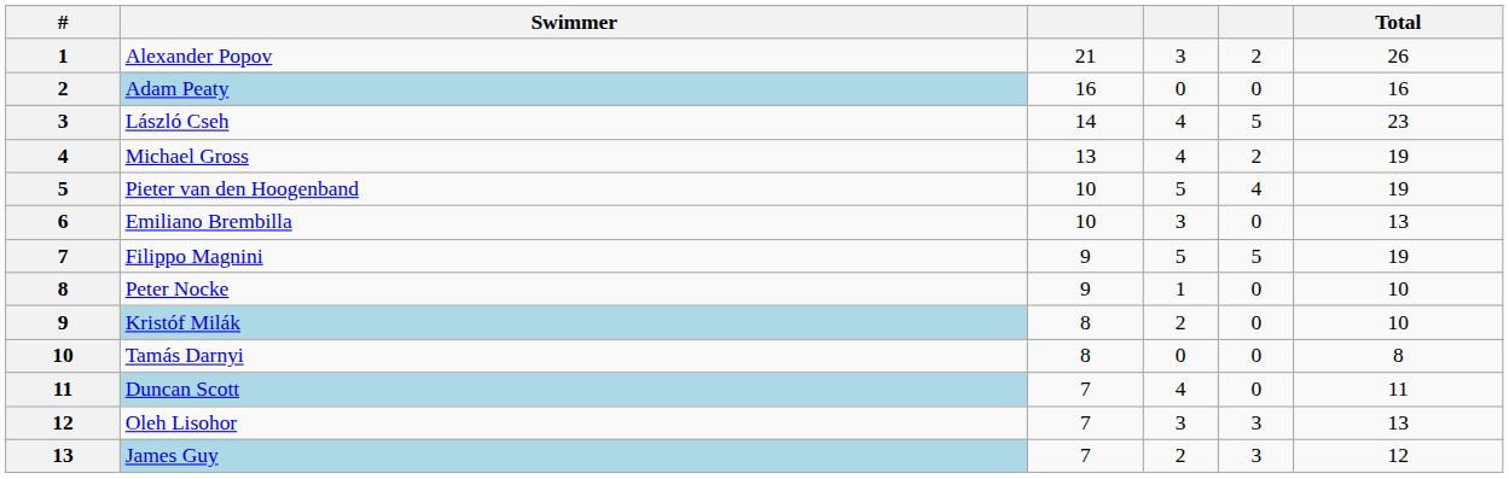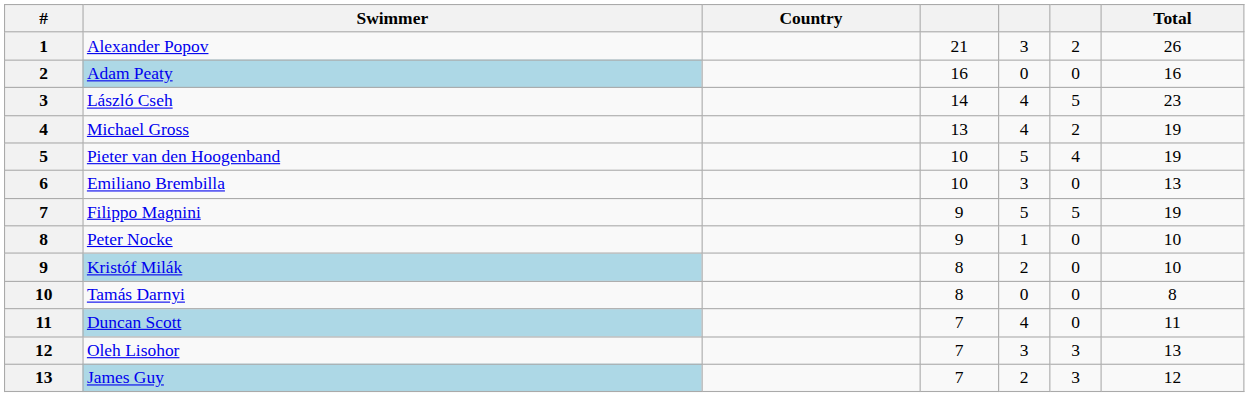 <table class="wikitable" width=90% style="font-size:100%; text-align:center">
 <tr>
 <th>#</th>
 <th>Swimmer</th>
+<th>Country</th>
 <th></th>
 <th></th>
 <th></th>
 <th>Total</th>
 </tr>
 <tr>
 <th>1</th>
 <td align=left><a href='#'>Alexander Popov</a></td>
+<td align=left><br></td>
 <td>21</td>
 <td>3</td>
 <td>2</td>
 <td>26</td>
 </tr>
 <tr>
 <th>2</th>
 <td align=left bgcolor=lightblue><a href='#'>Adam Peaty</a></td>
+<td align=left></td>
 <td>16</td>
 <td>0</td>
 <td>0</td>
 <td>16</td>
 </tr>
 <tr>
 <th>3</th>
 <td align=left><a href='#'>László Cseh</a></td>
+<td align=left></td>
 <td>14</td>
 <td>4</td>
 <td>5</td>
 <td>23</td>
 </tr>
 <tr>
 <th>4</th>
 <td align=left><a href='#'>Michael Gross</a></td>
+<td align=left></td>
 <td>13</td>
 <td>4</td>
 <td>2</td>
 <td>19</td>
 </tr>
 <tr>
 <th>5</th>
 <td align=left><a href='#'>Pieter van den Hoogenband</a></td>
+<td align=left></td>
 <td>10</td>
 <td>5</td>
 <td>4</td>
 <td>19</td>
 </tr>
 <tr>
 <th>6</th>
 <td align=left><a href='#'>Emiliano Brembilla</a></td>
+<td align=left></td>
 <td>10</td>
 <td>3</td>
 <td>0</td>
 <td>13</td>
 </tr>
 <tr>
 <th>7</th>
 <td align=left><a href='#'>Filippo Magnini</a></td>
+<td align=left></td>
 <td>9</td>
 <td>5</td>
 <td>5</td>
 <td>19</td>
 </tr>
 <tr>
 <th>8</th>
 <td align=left><a href='#'>Peter Nocke</a></td>
+<td align=left></td>
 <td>9</td>
 <td>1</td>
 <td>0</td>
 <td>10</td>
 </tr>
 <tr>
 <th>9</th>
 <td align=left bgcolor=lightblue><a href='#'>Kristóf Milák</a></td>
+<td align=left></td>
 <td>8</td>
 <td>2</td>
 <td>0</td>
 <td>10</td>
 </tr>
 <tr>
 <th>10</th>
 <td align=left><a href='#'>Tamás Darnyi</a></td>
+<td align=left></td>
 <td>8</td>
 <td>0</td>
 <td>0</td>
 <td>8</td>
 </tr>
 <tr>
 <th>11</th>
 <td align=left bgcolor=lightblue><a href='#'>Duncan Scott</a></td>
+<td align=left></td>
 <td>7</td>
 <td>4</td>
 <td>0</td>
 <td>11</td>
 </tr>
 <tr>
 <th>12</th>
 <td align=left><a href='#'>Oleh Lisohor</a></td>
+<td align=left></td>
 <td>7</td>
 <td>3</td>
 <td>3</td>
 <td>13</td>
 </tr>
 <tr>
 <th>13</th>
 <td align=left bgcolor=lightblue><a href='#'>James Guy</a></td>
+<td align=left></td>
 <td>7</td>
 <td>2</td>
 <td>3</td>
 <td>12</td>
 </tr>
 </table>
